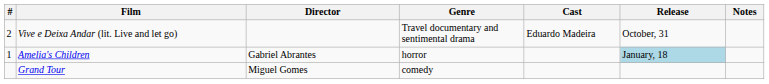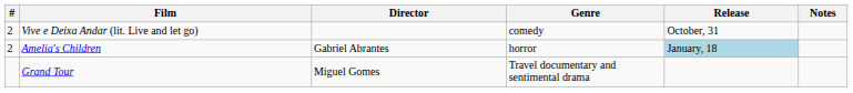 <table class="wikitable sortable" width= "97%">
 <tr>
 <th width=1%>#</th>
 <th width=24%>Film</th>
 <th width=16%>Director</th>
 <th width=13%>Genre</th>
-<th width=10%>Cast</th>
 <th width=11%>Release</th>
 <th width=4%>Notes</th>
 </tr>
 <tr>
 <td>2</td>
 <td><em>Vive e Deixa Andar</em> (lit. Live and let go)</td>
 <td></td>
-<td>Travel documentary and sentimental drama</td>
-<td>Eduardo Madeira</td>
+<td>comedy</td>
 <td>October, 31</td>
 <td></td>
 </tr>
 <tr>
-<td>1</td>
+<td>2</td>
 <td><em><a href='#'>Amelia's Children</a></em></td>
 <td>Gabriel Abrantes</td>
 <td>horror</td>
-<td></td>
 <td style="background: lightblue;">January, 18</td>
 <td></td>
 </tr>
 <tr>
 <td></td>
 <td><a href='#'><em>Grand Tour</em></a></td>
 <td>Miguel Gomes</td>
-<td>comedy</td>
-<td></td>
+<td>Travel documentary and sentimental drama</td>
 <td></td>
 <td></td>
 </tr>
 </table>
